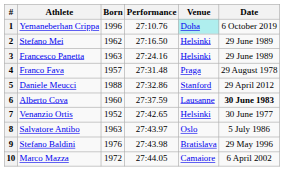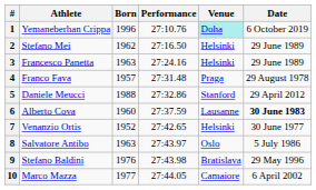 <table class="wikitable" style="font-size:90%; text-align:center;">
 <tr>
 <th>#</th>
 <th>Athlete</th>
 <th>Born</th>
 <th>Performance</th>
 <th>Venue</th>
 <th>Date</th>
 </tr>
 <tr>
 <th>1</th>
 <td align=left><a href='#'>Yemaneberhan Crippa</a></td>
 <td>1996</td>
 <td>27:10.76</td>
 <td align=left style="background: paleturquoise;"> <a href='#'>Doha</a></td>
 <td>6 October 2019</td>
 </tr>
 <tr>
 <th>2</th>
 <td align=left><a href='#'>Stefano Mei</a></td>
 <td>1962</td>
 <td>27:16.50</td>
 <td align=left> <a href='#'>Helsinki</a></td>
 <td>29 June 1989</td>
 </tr>
 <tr>
 <th>3</th>
 <td align=left><a href='#'>Francesco Panetta</a></td>
 <td>1963</td>
 <td>27:24.16</td>
 <td align=left> <a href='#'>Helsinki</a></td>
 <td>29 June 1989</td>
 </tr>
 <tr>
 <th>4</th>
 <td align=left><a href='#'>Franco Fava</a></td>
 <td>1957</td>
 <td>27:31.48</td>
 <td align=left> <a href='#'>Praga</a></td>
 <td>29 August 1978</td>
 </tr>
 <tr>
 <th>5</th>
 <td align=left><a href='#'>Daniele Meucci</a></td>
 <td>1988</td>
 <td>27:32.86</td>
 <td align=left> <a href='#'>Stanford</a></td>
 <td>29 April 2012</td>
 </tr>
 <tr>
 <th>6</th>
 <td align=left><a href='#'>Alberto Cova</a></td>
 <td>1960</td>
 <td>27:37.59</td>
 <td align=left> <a href='#'>Lausanne</a></td>
 <td><strong>30 June 1983</strong></td>
 </tr>
 <tr>
 <th>7</th>
 <td align=left><a href='#'>Venanzio Ortis</a></td>
 <td>1952</td>
 <td>27:42.65</td>
 <td align=left> <a href='#'>Helsinki</a></td>
 <td>30 June 1977</td>
 </tr>
 <tr>
 <th>8</th>
 <td align=left><a href='#'>Salvatore Antibo</a></td>
 <td>1963</td>
 <td>27:43.97</td>
 <td align=left> <a href='#'>Oslo</a></td>
 <td>5 July 1986</td>
 </tr>
 <tr>
 <th>9</th>
 <td align=left><a href='#'>Stefano Baldini</a></td>
 <td>1976</td>
 <td>27:43.98</td>
 <td align=left> <a href='#'>Bratislava</a></td>
 <td>29 May 1996</td>
 </tr>
 <tr>
 <th>10</th>
 <td align=left><a href='#'>Marco Mazza</a></td>
-<td>1972</td>
+<td>1977</td>
 <td>27:44.05</td>
 <td align=left> <a href='#'>Camaiore</a></td>
 <td>6 April 2002</td>
 </tr>
 </table>
